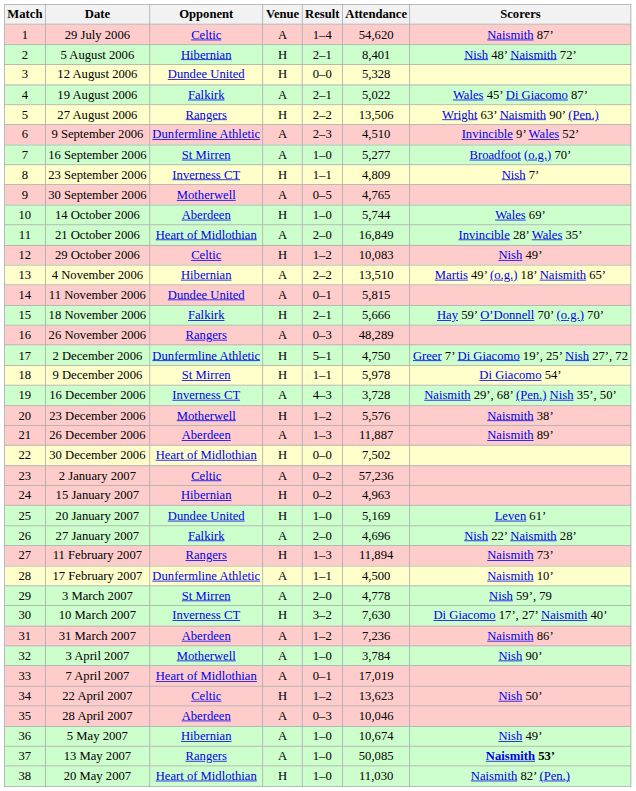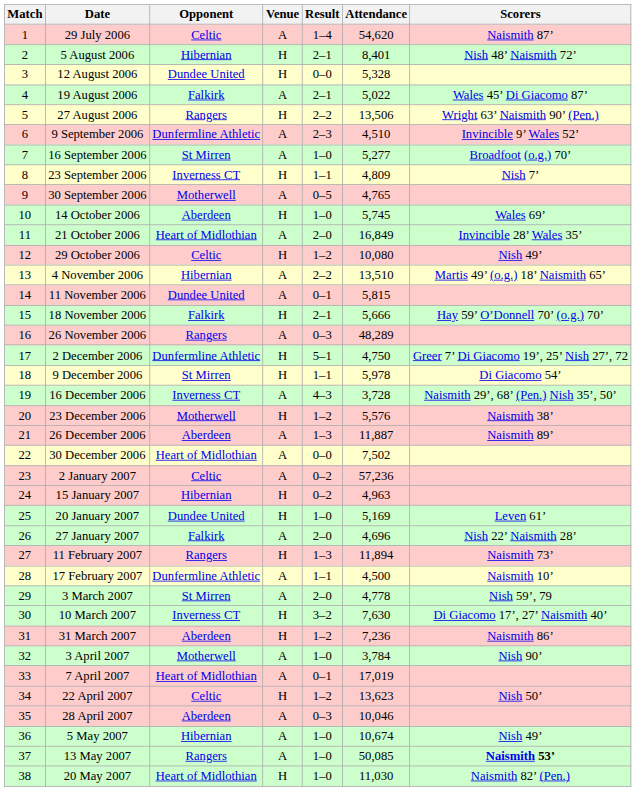 <table class="wikitable" style="font-size:100%; text-align:center">
 <tr>
 <th>Match</th>
 <th>Date</th>
 <th>Opponent</th>
 <th>Venue</th>
 <th>Result</th>
 <th>Attendance</th>
 <th>Scorers</th>
 </tr>
 <tr style="background: #FFCCCC;">
 <td>1</td>
 <td>29 July 2006</td>
 <td><a href='#'>Celtic</a></td>
 <td>A</td>
 <td>1–4</td>
 <td>54,620</td>
 <td><a href='#'>Naismith</a> 87’</td>
 </tr>
 <tr style="background: #CCFFCC;">
 <td>2</td>
 <td>5 August 2006</td>
 <td><a href='#'>Hibernian</a></td>
 <td>H</td>
 <td>2–1</td>
 <td>8,401</td>
 <td><a href='#'>Nish</a> 48’ <a href='#'>Naismith</a> 72’</td>
 </tr>
 <tr style="background: #FFFFCC;">
 <td>3</td>
 <td>12 August 2006</td>
 <td><a href='#'>Dundee United</a></td>
 <td>H</td>
 <td>0–0</td>
 <td>5,328</td>
 <td></td>
 </tr>
 <tr style="background: #CCFFCC;">
 <td>4</td>
 <td>19 August 2006</td>
 <td><a href='#'>Falkirk</a></td>
 <td>A</td>
 <td>2–1</td>
 <td>5,022</td>
 <td><a href='#'>Wales</a> 45’ <a href='#'>Di Giacomo</a> 87’</td>
 </tr>
 <tr style="background: #FFFFCC;">
 <td>5</td>
 <td>27 August 2006</td>
 <td><a href='#'>Rangers</a></td>
 <td>H</td>
 <td>2–2</td>
 <td>13,506</td>
 <td><a href='#'>Wright</a> 63’ <a href='#'>Naismith</a> 90’ <a href='#'>(Pen.)</a></td>
 </tr>
 <tr style="background: #FFCCCC;">
 <td>6</td>
 <td>9 September 2006</td>
 <td><a href='#'>Dunfermline Athletic</a></td>
 <td>A</td>
 <td>2–3</td>
 <td>4,510</td>
 <td><a href='#'>Invincible</a> 9’ <a href='#'>Wales</a> 52’</td>
 </tr>
 <tr style="background: #CCFFCC;">
 <td>7</td>
 <td>16 September 2006</td>
 <td><a href='#'>St Mirren</a></td>
 <td>A</td>
 <td>1–0</td>
 <td>5,277</td>
 <td><a href='#'>Broadfoot</a> <a href='#'>(o.g.)</a> 70’</td>
 </tr>
 <tr style="background: #FFFFCC;">
 <td>8</td>
 <td>23 September 2006</td>
 <td><a href='#'>Inverness CT</a></td>
 <td>H</td>
 <td>1–1</td>
 <td>4,809</td>
 <td><a href='#'>Nish</a> 7’</td>
 </tr>
 <tr style="background: #FFCCCC;">
 <td>9</td>
 <td>30 September 2006</td>
 <td><a href='#'>Motherwell</a></td>
 <td>A</td>
 <td>0–5</td>
 <td>4,765</td>
 <td></td>
 </tr>
 <tr style="background: #CCFFCC;">
 <td>10</td>
 <td>14 October 2006</td>
 <td><a href='#'>Aberdeen</a></td>
 <td>H</td>
 <td>1–0</td>
-<td>5,744</td>
+<td>5,745</td>
 <td><a href='#'>Wales</a> 69’</td>
 </tr>
 <tr style="background: #CCFFCC;">
 <td>11</td>
 <td>21 October 2006</td>
 <td><a href='#'>Heart of Midlothian</a></td>
 <td>A</td>
 <td>2–0</td>
 <td>16,849</td>
 <td><a href='#'>Invincible</a> 28’ <a href='#'>Wales</a> 35’</td>
 </tr>
 <tr style="background: #FFCCCC;">
 <td>12</td>
 <td>29 October 2006</td>
 <td><a href='#'>Celtic</a></td>
 <td>H</td>
 <td>1–2</td>
-<td>10,083</td>
+<td>10,080</td>
 <td><a href='#'>Nish</a> 49’</td>
 </tr>
 <tr style="background: #FFFFCC;">
 <td>13</td>
 <td>4 November 2006</td>
 <td><a href='#'>Hibernian</a></td>
 <td>A</td>
 <td>2–2</td>
 <td>13,510</td>
 <td><a href='#'>Martis</a> 49’ <a href='#'>(o.g.)</a> 18’ <a href='#'>Naismith</a> 65’</td>
 </tr>
 <tr style="background: #FFCCCC;">
 <td>14</td>
 <td>11 November 2006</td>
 <td><a href='#'>Dundee United</a></td>
 <td>A</td>
 <td>0–1</td>
 <td>5,815</td>
 <td></td>
 </tr>
 <tr style="background: #CCFFCC;">
 <td>15</td>
 <td>18 November 2006</td>
 <td><a href='#'>Falkirk</a></td>
 <td>H</td>
 <td>2–1</td>
 <td>5,666</td>
 <td><a href='#'>Hay</a> 59’ <a href='#'>O’Donnell</a> 70’ <a href='#'>(o.g.)</a> 70’</td>
 </tr>
 <tr style="background: #FFCCCC;">
 <td>16</td>
 <td>26 November 2006</td>
 <td><a href='#'>Rangers</a></td>
 <td>A</td>
 <td>0–3</td>
 <td>48,289</td>
 <td></td>
 </tr>
 <tr style="background: #CCFFCC;">
 <td>17</td>
 <td>2 December 2006</td>
 <td><a href='#'>Dunfermline Athletic</a></td>
 <td>H</td>
 <td>5–1</td>
 <td>4,750</td>
 <td><a href='#'>Greer</a> 7’ <a href='#'>Di Giacomo</a> 19’, 25’ <a href='#'>Nish</a> 27’, 72</td>
 </tr>
 <tr style="background: #FFFFCC;">
 <td>18</td>
 <td>9 December 2006</td>
 <td><a href='#'>St Mirren</a></td>
 <td>H</td>
 <td>1–1</td>
 <td>5,978</td>
 <td><a href='#'>Di Giacomo</a> 54’</td>
 </tr>
 <tr style="background: #CCFFCC;">
 <td>19</td>
 <td>16 December 2006</td>
 <td><a href='#'>Inverness CT</a></td>
 <td>A</td>
 <td>4–3</td>
 <td>3,728</td>
 <td><a href='#'>Naismith</a> 29’, 68’ <a href='#'>(Pen.)</a> <a href='#'>Nish</a> 35’, 50’</td>
 </tr>
 <tr style="background: #FFCCCC;">
 <td>20</td>
 <td>23 December 2006</td>
 <td><a href='#'>Motherwell</a></td>
 <td>H</td>
 <td>1–2</td>
 <td>5,576</td>
 <td><a href='#'>Naismith</a> 38’</td>
 </tr>
 <tr style="background: #FFCCCC;">
 <td>21</td>
 <td>26 December 2006</td>
 <td><a href='#'>Aberdeen</a></td>
 <td>A</td>
 <td>1–3</td>
 <td>11,887</td>
 <td><a href='#'>Naismith</a> 89’</td>
 </tr>
 <tr style="background: #FFFFCC;">
 <td>22</td>
 <td>30 December 2006</td>
 <td><a href='#'>Heart of Midlothian</a></td>
-<td>H</td>
+<td>A</td>
 <td>0–0</td>
 <td>7,502</td>
 <td></td>
 </tr>
 <tr style="background: #FFCCCC;">
 <td>23</td>
 <td>2 January 2007</td>
 <td><a href='#'>Celtic</a></td>
 <td>A</td>
 <td>0–2</td>
 <td>57,236</td>
 <td></td>
 </tr>
 <tr style="background: #FFCCCC;">
 <td>24</td>
 <td>15 January 2007</td>
 <td><a href='#'>Hibernian</a></td>
 <td>H</td>
 <td>0–2</td>
 <td>4,963</td>
 <td></td>
 </tr>
 <tr style="background: #CCFFCC;">
 <td>25</td>
 <td>20 January 2007</td>
 <td><a href='#'>Dundee United</a></td>
 <td>H</td>
 <td>1–0</td>
 <td>5,169</td>
 <td><a href='#'>Leven</a> 61’</td>
 </tr>
 <tr style="background: #CCFFCC;">
 <td>26</td>
 <td>27 January 2007</td>
 <td><a href='#'>Falkirk</a></td>
 <td>A</td>
 <td>2–0</td>
 <td>4,696</td>
 <td><a href='#'>Nish</a> 22’ <a href='#'>Naismith</a> 28’</td>
 </tr>
 <tr style="background: #FFCCCC;">
 <td>27</td>
 <td>11 February 2007</td>
 <td><a href='#'>Rangers</a></td>
 <td>H</td>
 <td>1–3</td>
 <td>11,894</td>
 <td><a href='#'>Naismith</a> 73’</td>
 </tr>
 <tr style="background: #FFFFCC;">
 <td>28</td>
 <td>17 February 2007</td>
 <td><a href='#'>Dunfermline Athletic</a></td>
 <td>A</td>
 <td>1–1</td>
 <td>4,500</td>
 <td><a href='#'>Naismith</a> 10’</td>
 </tr>
 <tr style="background: #CCFFCC;">
 <td>29</td>
 <td>3 March 2007</td>
 <td><a href='#'>St Mirren</a></td>
 <td>A</td>
 <td>2–0</td>
 <td>4,778</td>
 <td><a href='#'>Nish</a> 59’, 79</td>
 </tr>
 <tr style="background: #CCFFCC;">
 <td>30</td>
 <td>10 March 2007</td>
 <td><a href='#'>Inverness CT</a></td>
 <td>H</td>
 <td>3–2</td>
 <td>7,630</td>
 <td><a href='#'>Di Giacomo</a> 17’, 27’ <a href='#'>Naismith</a> 40’</td>
 </tr>
 <tr style="background: #FFCCCC;">
 <td>31</td>
 <td>31 March 2007</td>
 <td><a href='#'>Aberdeen</a></td>
-<td>A</td>
+<td>H</td>
 <td>1–2</td>
 <td>7,236</td>
 <td><a href='#'>Naismith</a> 86’</td>
 </tr>
 <tr style="background: #CCFFCC;">
 <td>32</td>
 <td>3 April 2007</td>
 <td><a href='#'>Motherwell</a></td>
 <td>A</td>
 <td>1–0</td>
 <td>3,784</td>
 <td><a href='#'>Nish</a> 90’</td>
 </tr>
 <tr style="background: #FFCCCC;">
 <td>33</td>
 <td>7 April 2007</td>
 <td><a href='#'>Heart of Midlothian</a></td>
 <td>A</td>
 <td>0–1</td>
 <td>17,019</td>
 <td></td>
 </tr>
 <tr style="background: #FFCCCC;">
 <td>34</td>
 <td>22 April 2007</td>
 <td><a href='#'>Celtic</a></td>
 <td>H</td>
 <td>1–2</td>
 <td>13,623</td>
 <td><a href='#'>Nish</a> 50’</td>
 </tr>
 <tr style="background: #FFCCCC;">
 <td>35</td>
 <td>28 April 2007</td>
 <td><a href='#'>Aberdeen</a></td>
 <td>A</td>
 <td>0–3</td>
 <td>10,046</td>
 <td></td>
 </tr>
 <tr style="background: #CCFFCC;">
 <td>36</td>
 <td>5 May 2007</td>
 <td><a href='#'>Hibernian</a></td>
 <td>A</td>
 <td>1–0</td>
 <td>10,674</td>
 <td><a href='#'>Nish</a> 49’</td>
 </tr>
 <tr style="background: #CCFFCC;">
 <td>37</td>
 <td>13 May 2007</td>
 <td><a href='#'>Rangers</a></td>
 <td>A</td>
 <td>1–0</td>
 <td>50,085</td>
 <td><strong><a href='#'>Naismith</a> 53’</strong></td>
 </tr>
 <tr style="background: #CCFFCC;">
 <td>38</td>
 <td>20 May 2007</td>
 <td><a href='#'>Heart of Midlothian</a></td>
 <td>H</td>
 <td>1–0</td>
 <td>11,030</td>
 <td><a href='#'>Naismith</a> 82’ <a href='#'>(Pen.)</a></td>
 </tr>
 </table>
